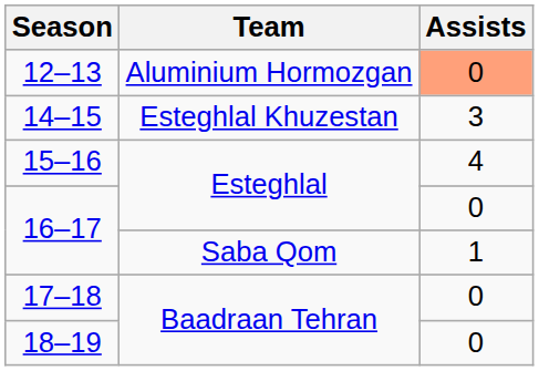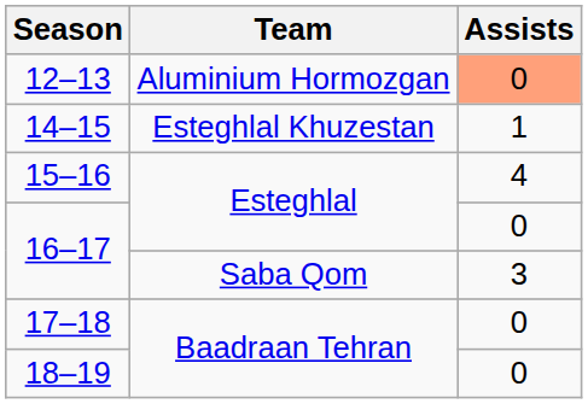 <table class="wikitable" style="text-align: center;">
 <tr>
 <th>Season</th>
 <th>Team</th>
 <th>Assists</th>
 </tr>
 <tr>
 <td><a href='#'>12–13</a></td>
 <td><a href='#'>Aluminium Hormozgan</a></td>
 <td style="background: lightsalmon;">0</td>
 </tr>
 <tr>
 <td><a href='#'>14–15</a></td>
 <td><a href='#'>Esteghlal Khuzestan</a></td>
-<td>3</td>
+<td>1</td>
 </tr>
 <tr>
 <td><a href='#'>15–16</a></td>
 <td rowspan="2"><a href='#'>Esteghlal</a></td>
 <td>4</td>
 </tr>
 <tr>
 <td rowspan="2"><a href='#'>16–17</a></td>
 <td>0</td>
 </tr>
 <tr>
 <td><a href='#'>Saba Qom</a></td>
-<td>1</td>
+<td>3</td>
 </tr>
 <tr>
 <td><a href='#'>17–18</a></td>
 <td rowspan="2"><a href='#'>Baadraan Tehran</a></td>
 <td>0</td>
 </tr>
 <tr>
 <td><a href='#'>18–19</a></td>
 <td>0</td>
 </tr>
 </table>
